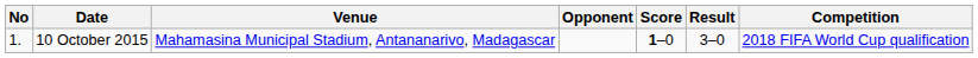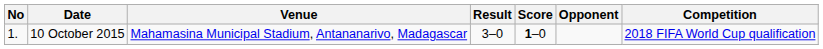 <table class="wikitable" style="font-size:85%;">
 <tr>
 <th>No</th>
 <th>Date</th>
 <th>Venue</th>
+<th>Result</th>
+<th>Score</th>
 <th>Opponent</th>
-<th>Score</th>
-<th>Result</th>
 <th>Competition</th>
 </tr>
 <tr>
 <td>1.</td>
 <td>10 October 2015</td>
 <td><a href='#'>Mahamasina Municipal Stadium</a>, <a href='#'>Antananarivo</a>, <a href='#'>Madagascar</a></td>
+<td align=center>3–0</td>
+<td align=center><strong>1</strong>–0</td>
 <td></td>
-<td align=center><strong>1</strong>–0</td>
-<td align=center>3–0</td>
 <td><a href='#'>2018 FIFA World Cup qualification</a></td>
 </tr>
 </table>
